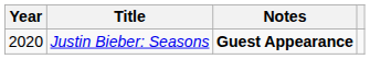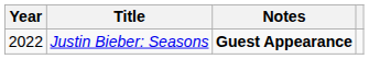 <table class="wikitable sortable">
 <tr>
 <th scope="col">Year</th>
 <th scope="col">Title</th>
 <th scope="col">Notes</th>
 <th scope="col" class="unsortable"></th>
 </tr>
 <tr>
-<td>2020</td>
+<td>2022</td>
 <td><em><a href='#'>Justin Bieber: Seasons</a></em></td>
 <td><strong>Guest Appearance</strong></td>
 <td></td>
 </tr>
 </table>
